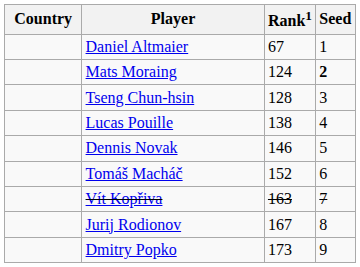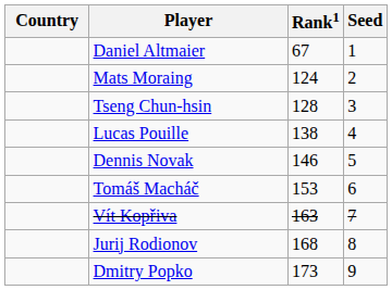 <table class="sortable wikitable">
 <tr>
 <th width="70">Country</th>
 <th width="175">Player</th>
 <th>Rank<sup>1</sup></th>
 <th>Seed</th>
 </tr>
 <tr>
 <td></td>
 <td><a href='#'>Daniel Altmaier</a></td>
 <td>67</td>
 <td>1</td>
 </tr>
 <tr>
 <td></td>
 <td><a href='#'>Mats Moraing</a></td>
 <td>124</td>
-<td><strong>2</strong></td>
+<td>2</td>
 </tr>
 <tr>
 <td></td>
 <td><a href='#'>Tseng Chun-hsin</a></td>
 <td>128</td>
 <td>3</td>
 </tr>
 <tr>
 <td></td>
 <td><a href='#'>Lucas Pouille</a></td>
 <td>138</td>
 <td>4</td>
 </tr>
 <tr>
 <td></td>
 <td><a href='#'>Dennis Novak</a></td>
 <td>146</td>
 <td>5</td>
 </tr>
 <tr>
 <td></td>
 <td><a href='#'>Tomáš Macháč</a></td>
-<td>152</td>
+<td>153</td>
 <td>6</td>
 </tr>
 <tr>
 <td><s></s></td>
 <td><s><a href='#'>Vít Kopřiva</a></s></td>
 <td><s>163</s></td>
 <td><s>7</s></td>
 </tr>
 <tr>
 <td></td>
 <td><a href='#'>Jurij Rodionov</a></td>
-<td>167</td>
+<td>168</td>
 <td>8</td>
 </tr>
 <tr>
 <td></td>
 <td><a href='#'>Dmitry Popko</a></td>
 <td>173</td>
 <td>9</td>
 </tr>
 </table>
